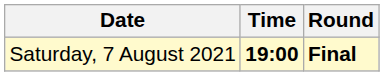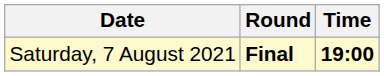 <table class="wikitable">
 <tr>
 <th>Date</th>
+<th>Round</th>
 <th>Time</th>
-<th>Round</th>
 </tr>
 <tr style=background:lemonchiffon>
 <td>Saturday, 7 August 2021</td>
+<td><strong>Final</strong></td>
 <td><strong>19:00</strong></td>
-<td><strong>Final</strong></td>
 </tr>
 </table>
